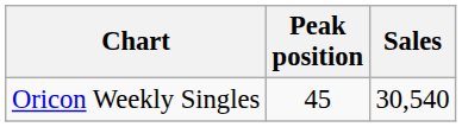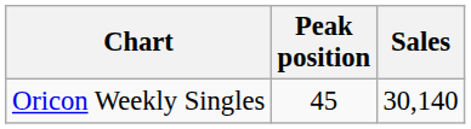 <table class="wikitable">
 <tr>
 <th>Chart</th>
 <th>Peak<br>position</th>
 <th>Sales</th>
 </tr>
 <tr>
 <td><a href='#'>Oricon</a> Weekly Singles</td>
 <td align="center">45 </td>
-<td align="center">30,540</td>
+<td align="center">30,140</td>
 </tr>
 </table>
